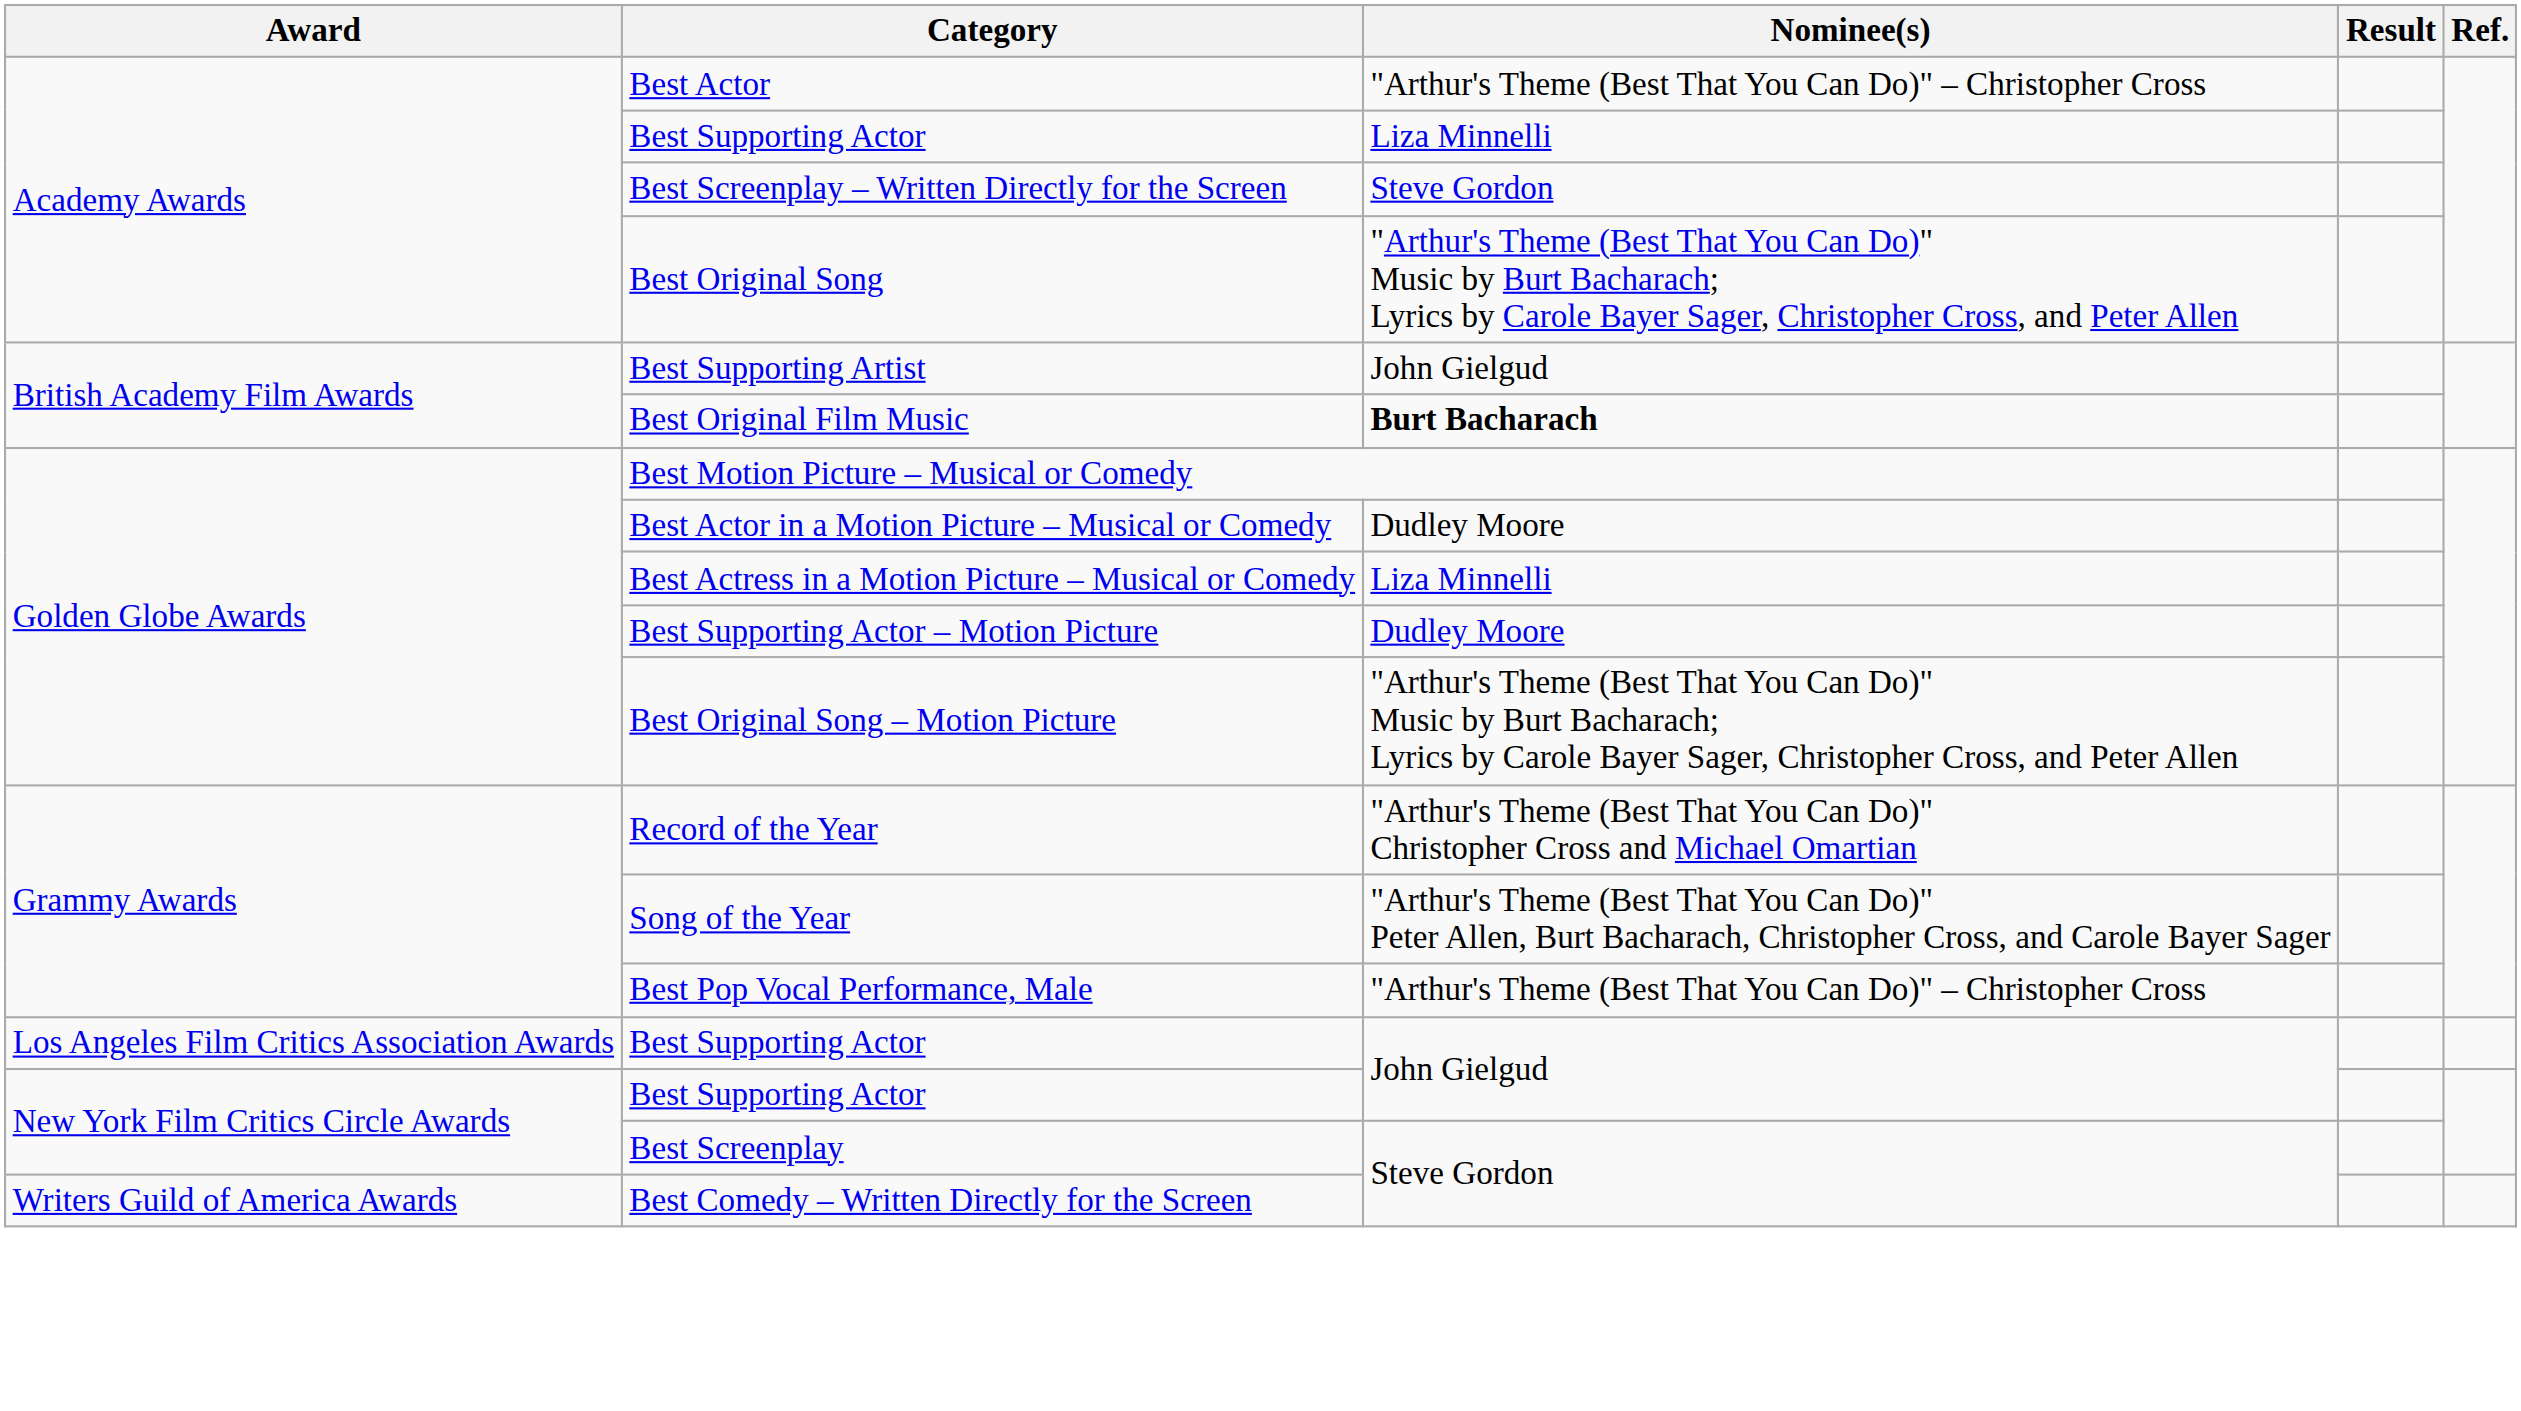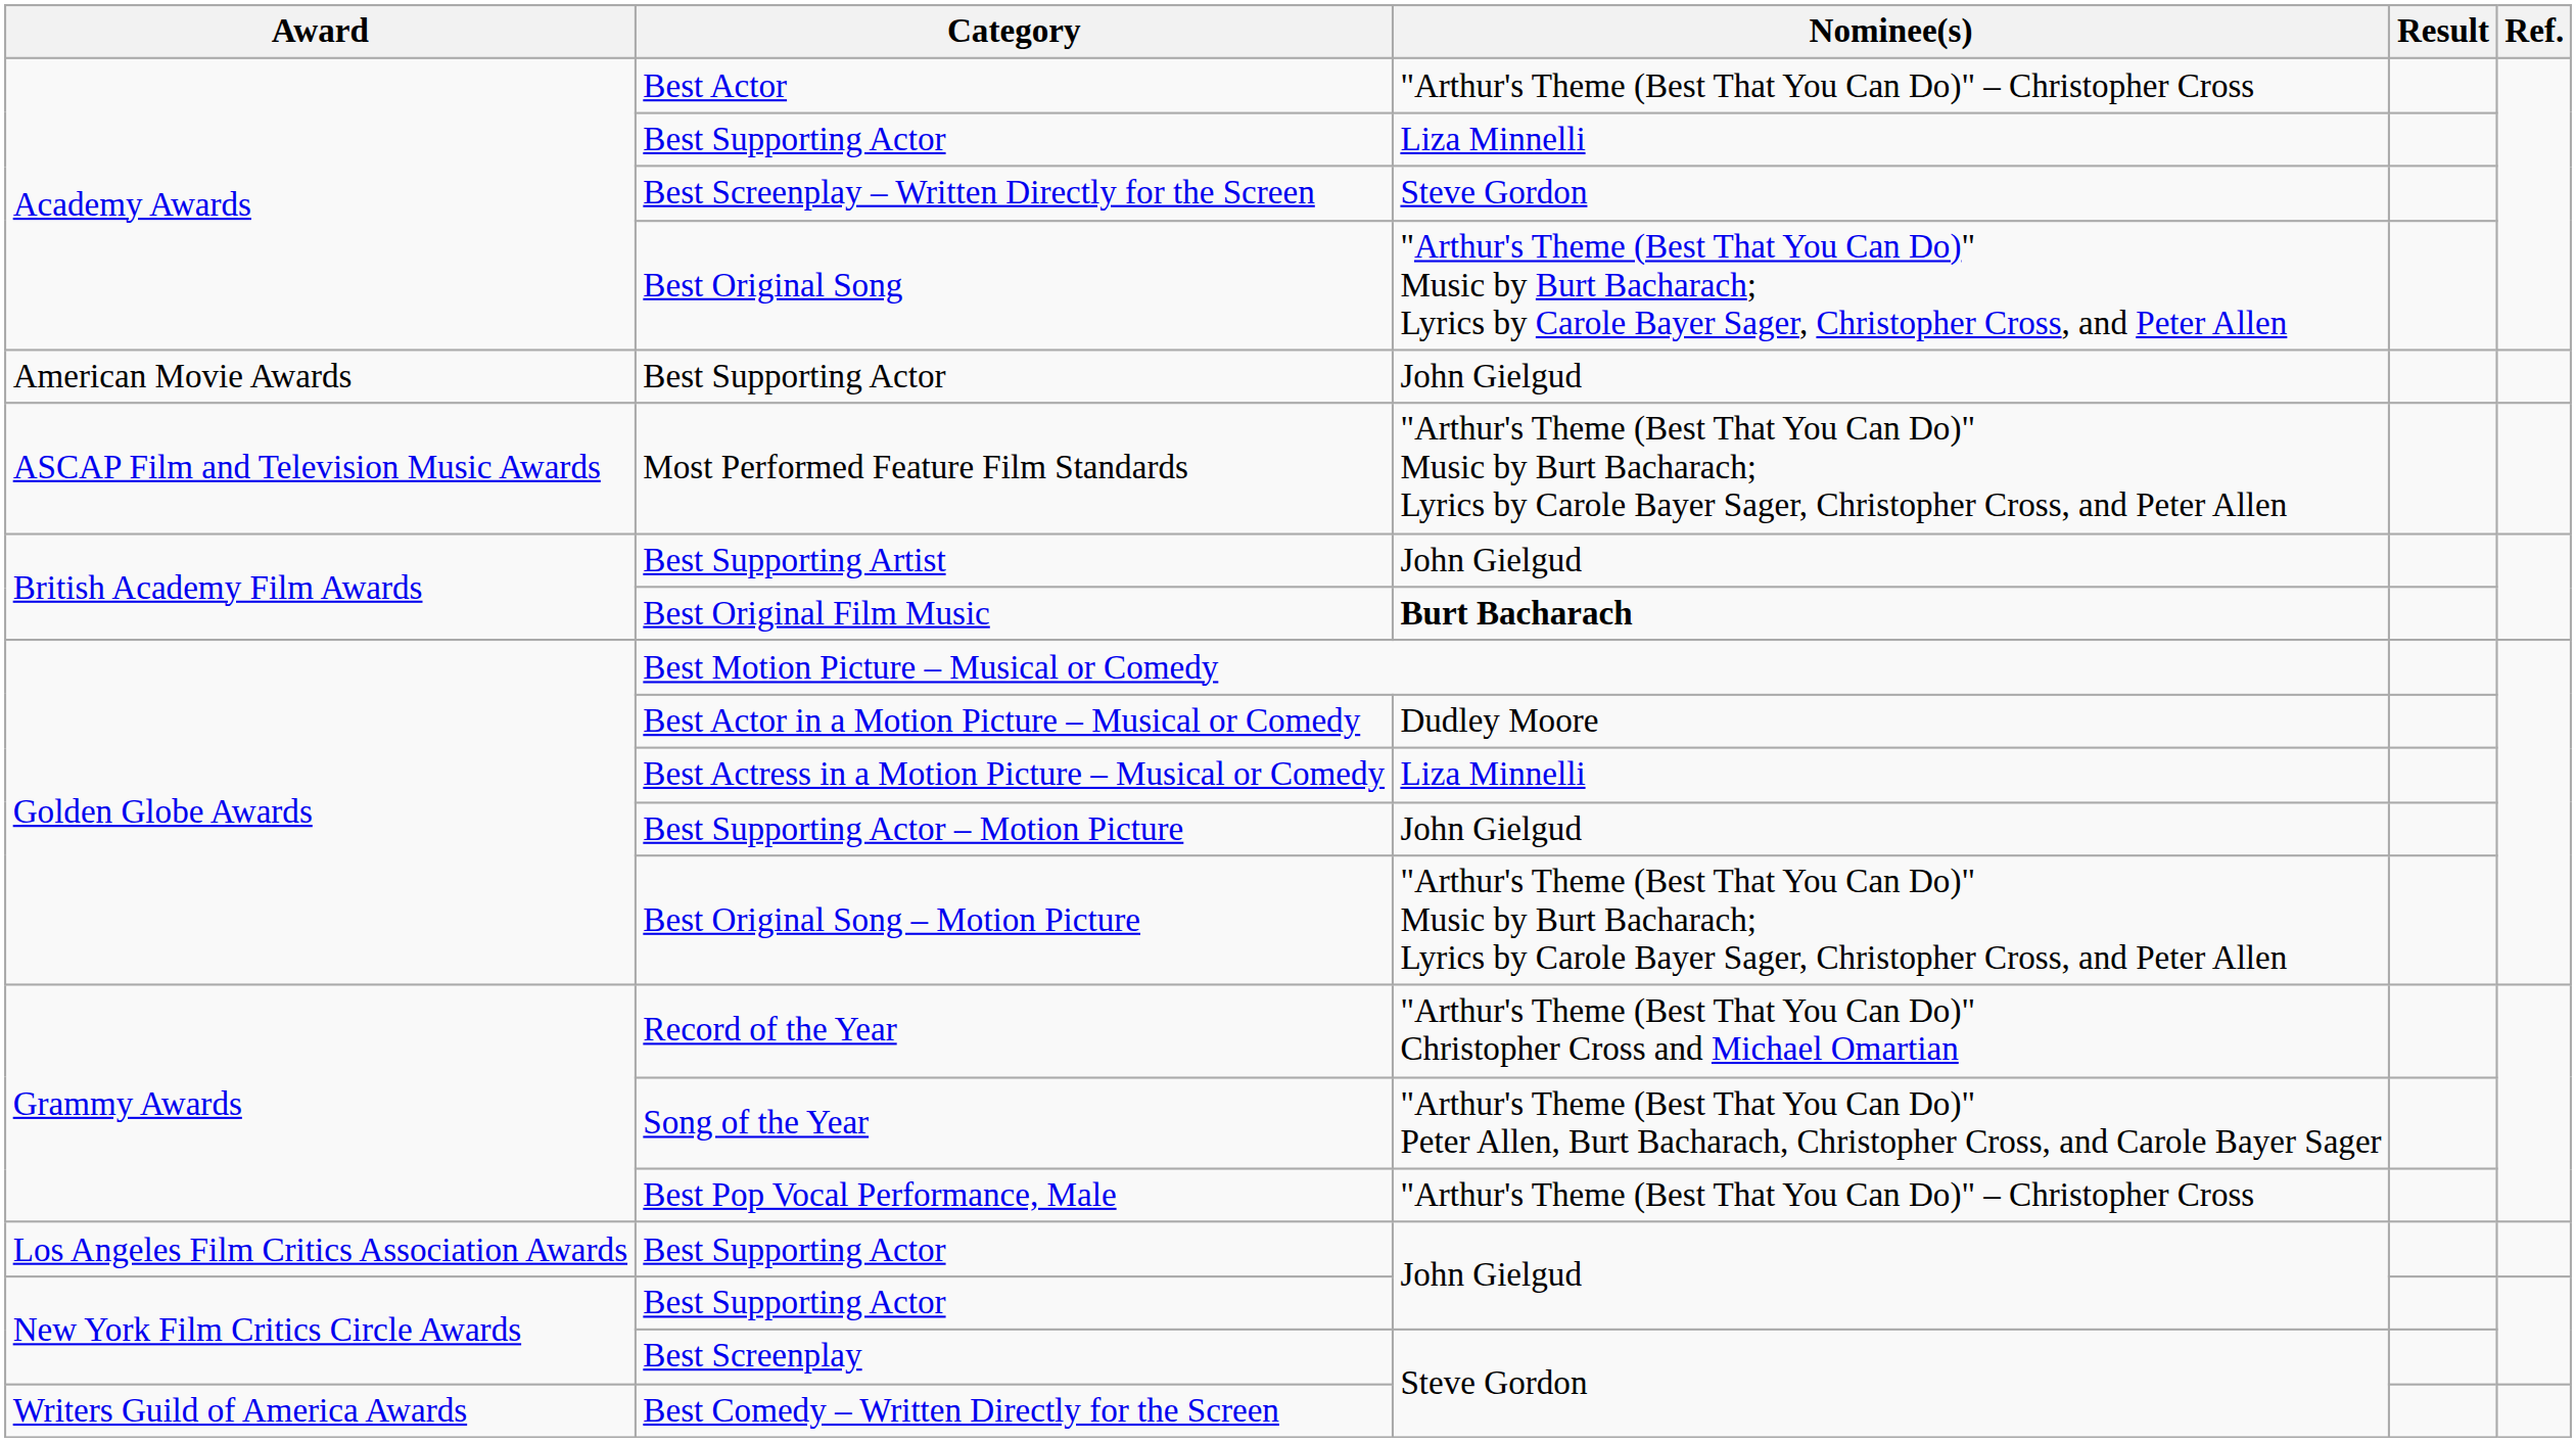 <table class="wikitable plainrowheaders">
 <tr>
 <th>Award</th>
 <th>Category</th>
 <th>Nominee(s)</th>
 <th>Result</th>
 <th>Ref.</th>
 </tr>
 <tr>
 <td rowspan="4"><a href='#'>Academy Awards</a></td>
 <td><a href='#'>Best Actor</a></td>
 <td>"Arthur's Theme (Best That You Can Do)" – Christopher Cross</td>
 <td></td>
 <td align="center" rowspan="4"></td>
 </tr>
 <tr>
 <td><a href='#'>Best Supporting Actor</a></td>
 <td><a href='#'>Liza Minnelli</a></td>
 <td></td>
 </tr>
 <tr>
 <td><a href='#'>Best Screenplay – Written Directly for the Screen</a></td>
 <td><a href='#'>Steve Gordon</a></td>
 <td></td>
 </tr>
 <tr>
 <td><a href='#'>Best Original Song</a></td>
 <td>"<a href='#'>Arthur's Theme (Best That You Can Do)</a>" <br> Music by <a href='#'>Burt Bacharach</a>; <br> Lyrics by <a href='#'>Carole Bayer Sager</a>, <a href='#'>Christopher Cross</a>, and <a href='#'>Peter Allen</a></td>
 <td></td>
 </tr>
 <tr>
+<td>American Movie Awards</td>
+<td>Best Supporting Actor</td>
+<td>John Gielgud</td>
+<td></td>
+<td align="center"></td>
+</tr>
+<tr>
+<td><a href='#'>ASCAP Film and Television Music Awards</a></td>
+<td>Most Performed Feature Film Standards</td>
+<td>"Arthur's Theme (Best That You Can Do)" <br> Music by Burt Bacharach; <br> Lyrics by Carole Bayer Sager, Christopher Cross, and Peter Allen</td>
+<td></td>
+<td align="center"></td>
+</tr>
+<tr>
 <td rowspan="2"><a href='#'>British Academy Film Awards</a></td>
 <td><a href='#'>Best Supporting Artist</a></td>
 <td>John Gielgud</td>
 <td></td>
 <td align="center" rowspan="2"></td>
 </tr>
 <tr>
 <td><a href='#'>Best Original Film Music</a></td>
 <td><strong>Burt Bacharach</strong></td>
 <td></td>
 </tr>
 <tr>
 <td rowspan="5"><a href='#'>Golden Globe Awards</a></td>
 <td colspan="2"><a href='#'>Best Motion Picture – Musical or Comedy</a></td>
 <td></td>
 <td align="center" rowspan="5"></td>
 </tr>
 <tr>
 <td><a href='#'>Best Actor in a Motion Picture – Musical or Comedy</a></td>
 <td>Dudley Moore</td>
 <td></td>
 </tr>
 <tr>
 <td><a href='#'>Best Actress in a Motion Picture – Musical or Comedy</a></td>
 <td><a href='#'>Liza Minnelli</a></td>
 <td></td>
 </tr>
 <tr>
 <td><a href='#'>Best Supporting Actor – Motion Picture</a></td>
-<td><a href='#'>Dudley Moore</a></td>
+<td>John Gielgud</td>
 <td></td>
 </tr>
 <tr>
 <td><a href='#'>Best Original Song – Motion Picture</a></td>
 <td>"Arthur's Theme (Best That You Can Do)" <br> Music by Burt Bacharach; <br> Lyrics by Carole Bayer Sager, Christopher Cross, and Peter Allen</td>
 <td></td>
 </tr>
 <tr>
 <td rowspan="3"><a href='#'>Grammy Awards</a></td>
 <td><a href='#'>Record of the Year</a></td>
 <td>"Arthur's Theme (Best That You Can Do)" <br> Christopher Cross and <a href='#'>Michael Omartian</a></td>
 <td></td>
 <td align="center" rowspan="3"></td>
 </tr>
 <tr>
 <td><a href='#'>Song of the Year</a></td>
 <td>"Arthur's Theme (Best That You Can Do)" <br> Peter Allen, Burt Bacharach, Christopher Cross, and Carole Bayer Sager</td>
 <td></td>
 </tr>
 <tr>
 <td><a href='#'>Best Pop Vocal Performance, Male</a></td>
 <td>"Arthur's Theme (Best That You Can Do)" – Christopher Cross</td>
 <td></td>
 </tr>
 <tr>
 <td><a href='#'>Los Angeles Film Critics Association Awards</a></td>
 <td><a href='#'>Best Supporting Actor</a></td>
 <td rowspan="2">John Gielgud</td>
 <td></td>
 <td align="center"></td>
 </tr>
 <tr>
 <td rowspan="2"><a href='#'>New York Film Critics Circle Awards</a></td>
 <td><a href='#'>Best Supporting Actor</a></td>
 <td></td>
 <td align="center" rowspan="2"></td>
 </tr>
 <tr>
 <td><a href='#'>Best Screenplay</a></td>
 <td rowspan="2">Steve Gordon</td>
 <td></td>
 </tr>
 <tr>
 <td><a href='#'>Writers Guild of America Awards</a></td>
 <td><a href='#'>Best Comedy – Written Directly for the Screen</a></td>
 <td></td>
 <td align="center"></td>
 </tr>
 </table>
